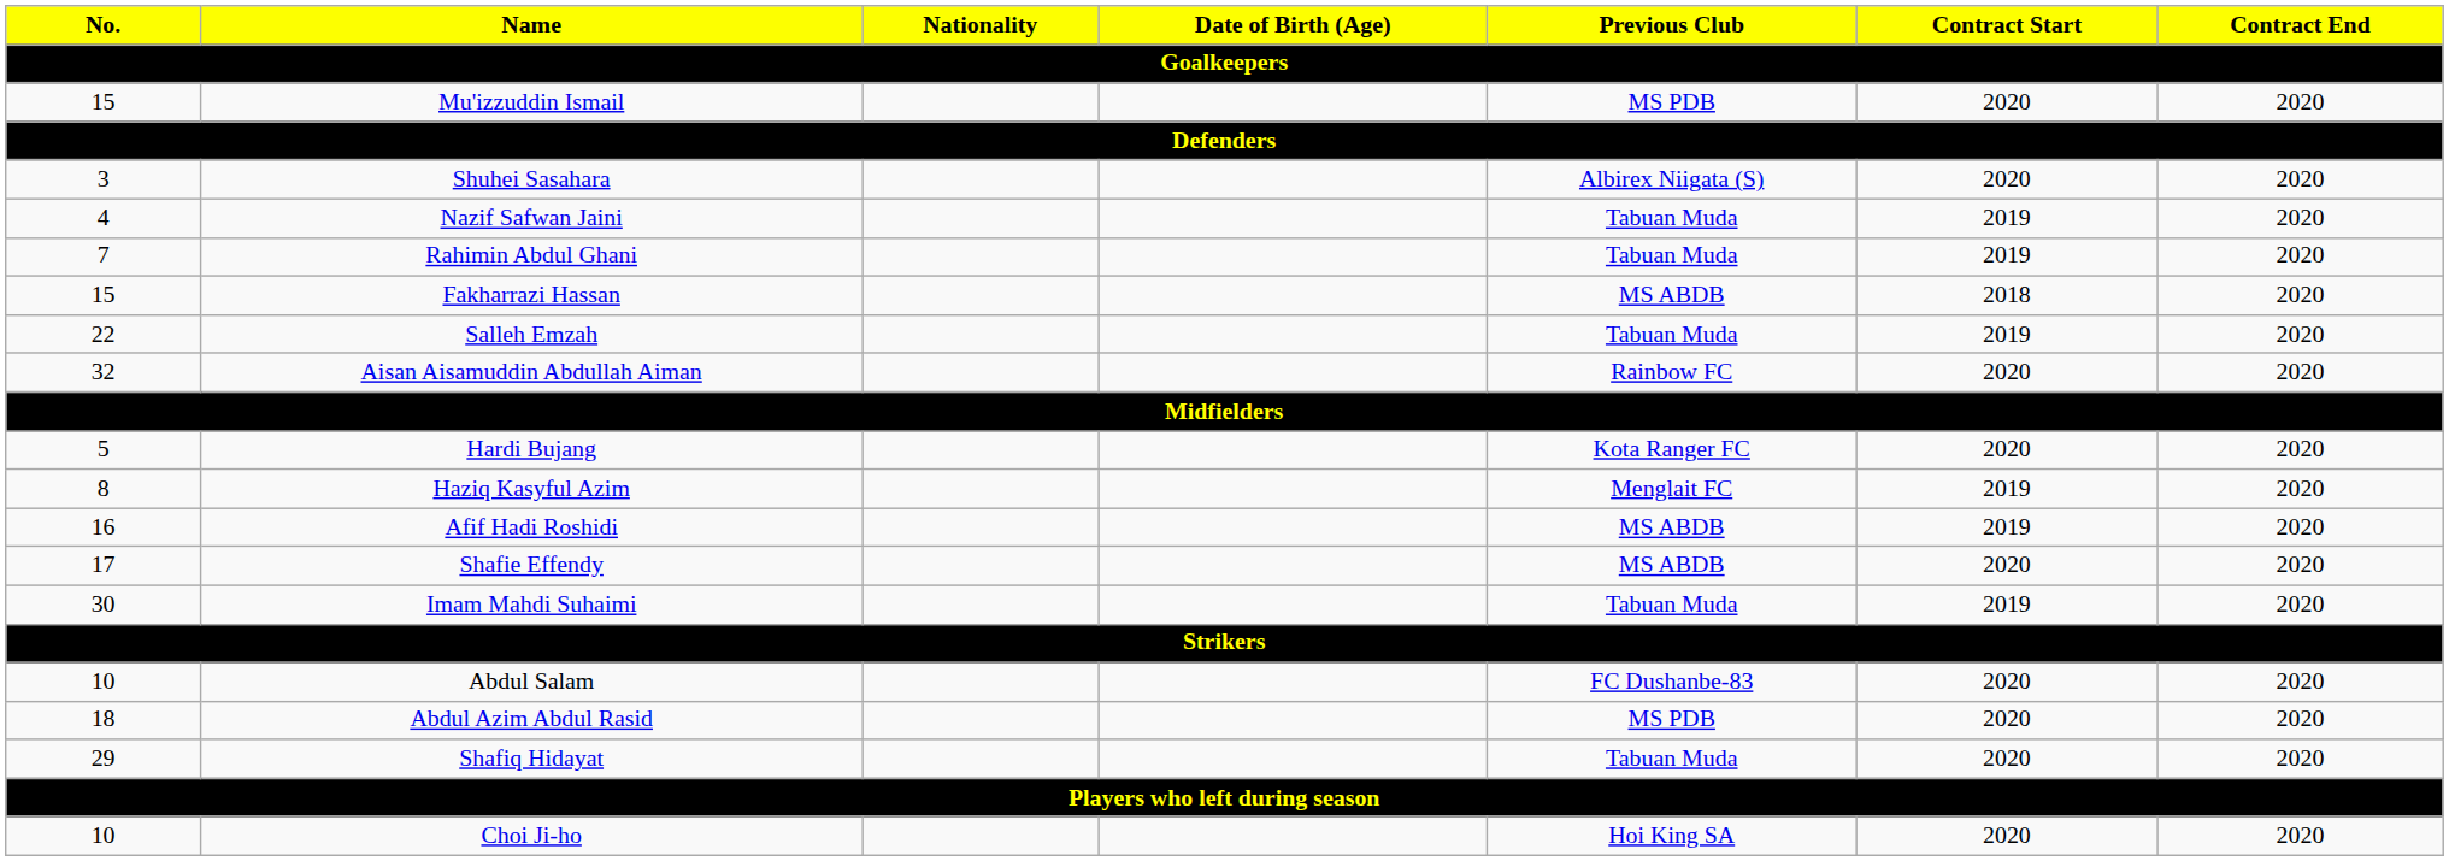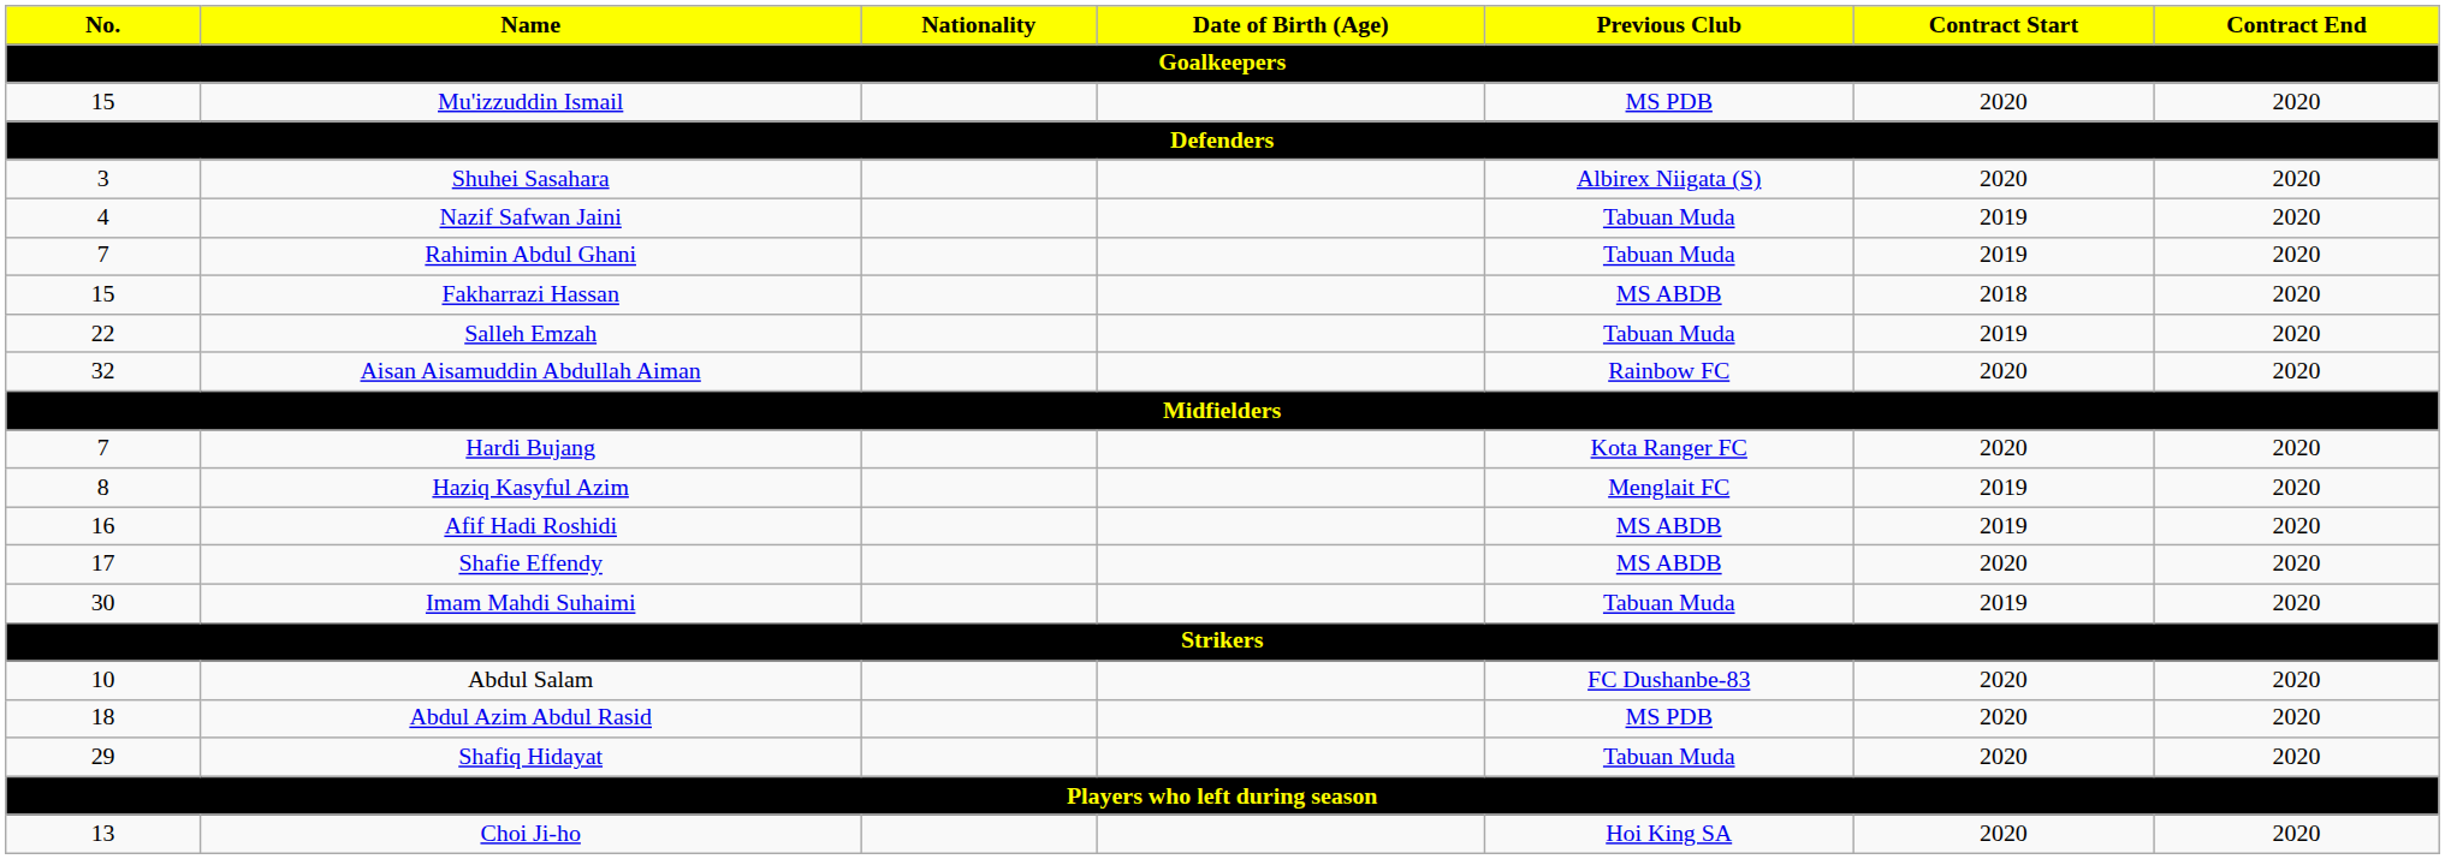 <table class="wikitable" style="text-align:center; font-size:14px; width:90%;">
 <tr>
 <th style="background:#FDFF00; color:black; text-align:center; width:8%">No.</th>
 <th style="background:#FDFF00; color:black; text-align:center;">Name</th>
 <th style="background:#FDFF00; color:black; text-align:center;">Nationality</th>
 <th style="background:#FDFF00; color:black; text-align:center;">Date of Birth (Age)</th>
 <th style="background:#FDFF00; color:black; text-align:center;">Previous Club</th>
 <th style="background:#FDFF00; color:black; text-align:center;">Contract Start</th>
 <th style="background:#FDFF00; color:black; text-align:center;">Contract End</th>
 </tr>
 <tr>
 <th colspan="8" style="background:black; color:yellow; text-align:center">Goalkeepers</th>
 </tr>
 <tr>
 <td>15</td>
 <td><a href='#'>Mu'izzuddin Ismail</a></td>
 <td></td>
 <td></td>
 <td> <a href='#'>MS PDB</a></td>
 <td>2020</td>
 <td>2020</td>
 </tr>
 <tr>
 <th colspan="8" style="background:black; color:yellow; text-align:center">Defenders</th>
 </tr>
 <tr>
 <td>3</td>
 <td><a href='#'>Shuhei Sasahara</a></td>
 <td></td>
 <td></td>
 <td> <a href='#'>Albirex Niigata (S)</a></td>
 <td>2020</td>
 <td>2020</td>
 </tr>
 <tr>
 <td>4</td>
 <td><a href='#'>Nazif Safwan Jaini</a></td>
 <td></td>
 <td></td>
 <td> <a href='#'>Tabuan Muda</a></td>
 <td>2019</td>
 <td>2020</td>
 </tr>
 <tr>
 <td>7</td>
 <td><a href='#'>Rahimin Abdul Ghani</a></td>
 <td></td>
 <td></td>
 <td> <a href='#'>Tabuan Muda</a></td>
 <td>2019</td>
 <td>2020</td>
 </tr>
 <tr>
 <td>15</td>
 <td><a href='#'>Fakharrazi Hassan</a></td>
 <td></td>
 <td></td>
 <td> <a href='#'>MS ABDB</a></td>
 <td>2018</td>
 <td>2020</td>
 </tr>
 <tr>
 <td>22</td>
 <td><a href='#'>Salleh Emzah</a></td>
 <td></td>
 <td></td>
 <td> <a href='#'>Tabuan Muda</a></td>
 <td>2019</td>
 <td>2020</td>
 </tr>
 <tr>
 <td>32</td>
 <td><a href='#'>Aisan Aisamuddin Abdullah Aiman</a></td>
 <td></td>
 <td></td>
 <td> <a href='#'>Rainbow FC</a></td>
 <td>2020</td>
 <td>2020</td>
 </tr>
 <tr>
 <th colspan="8" style="background:black; color:yellow; text-align:center">Midfielders</th>
 </tr>
 <tr>
-<td>5</td>
+<td>7</td>
 <td><a href='#'>Hardi Bujang</a></td>
 <td></td>
 <td></td>
 <td> <a href='#'>Kota Ranger FC</a></td>
 <td>2020</td>
 <td>2020</td>
 </tr>
 <tr>
 <td>8</td>
 <td><a href='#'>Haziq Kasyful Azim</a></td>
 <td></td>
 <td></td>
 <td> <a href='#'>Menglait FC</a></td>
 <td>2019</td>
 <td>2020</td>
 </tr>
 <tr>
 <td>16</td>
 <td><a href='#'>Afif Hadi Roshidi</a></td>
 <td></td>
 <td></td>
 <td> <a href='#'>MS ABDB</a></td>
 <td>2019</td>
 <td>2020</td>
 </tr>
 <tr>
 <td>17</td>
 <td><a href='#'>Shafie Effendy</a></td>
 <td></td>
 <td></td>
 <td> <a href='#'>MS ABDB</a></td>
 <td>2020</td>
 <td>2020</td>
 </tr>
 <tr>
 <td>30</td>
 <td><a href='#'>Imam Mahdi Suhaimi</a></td>
 <td></td>
 <td></td>
 <td> <a href='#'>Tabuan Muda</a></td>
 <td>2019</td>
 <td>2020</td>
 </tr>
 <tr>
 <th colspan="8" style="background:black; color:yellow; text-align:center">Strikers</th>
 </tr>
 <tr>
 <td>10</td>
 <td>Abdul Salam</td>
 <td></td>
 <td></td>
 <td> <a href='#'>FC Dushanbe-83</a></td>
 <td>2020</td>
 <td>2020</td>
 </tr>
 <tr>
 <td>18</td>
 <td><a href='#'>Abdul Azim Abdul Rasid</a></td>
 <td></td>
 <td></td>
 <td> <a href='#'>MS PDB</a></td>
 <td>2020</td>
 <td>2020</td>
 </tr>
 <tr>
 <td>29</td>
 <td><a href='#'>Shafiq Hidayat</a></td>
 <td></td>
 <td></td>
 <td> <a href='#'>Tabuan Muda</a></td>
 <td>2020</td>
 <td>2020</td>
 </tr>
 <tr>
 <th colspan="8" style="background:black; color:yellow; text-align:center">Players who left during season</th>
 </tr>
 <tr>
-<td>10</td>
+<td>13</td>
 <td><a href='#'>Choi Ji-ho</a></td>
 <td></td>
 <td></td>
 <td> <a href='#'>Hoi King SA</a></td>
 <td>2020</td>
 <td>2020</td>
 </tr>
 <tr>
 </tr>
 </table>
